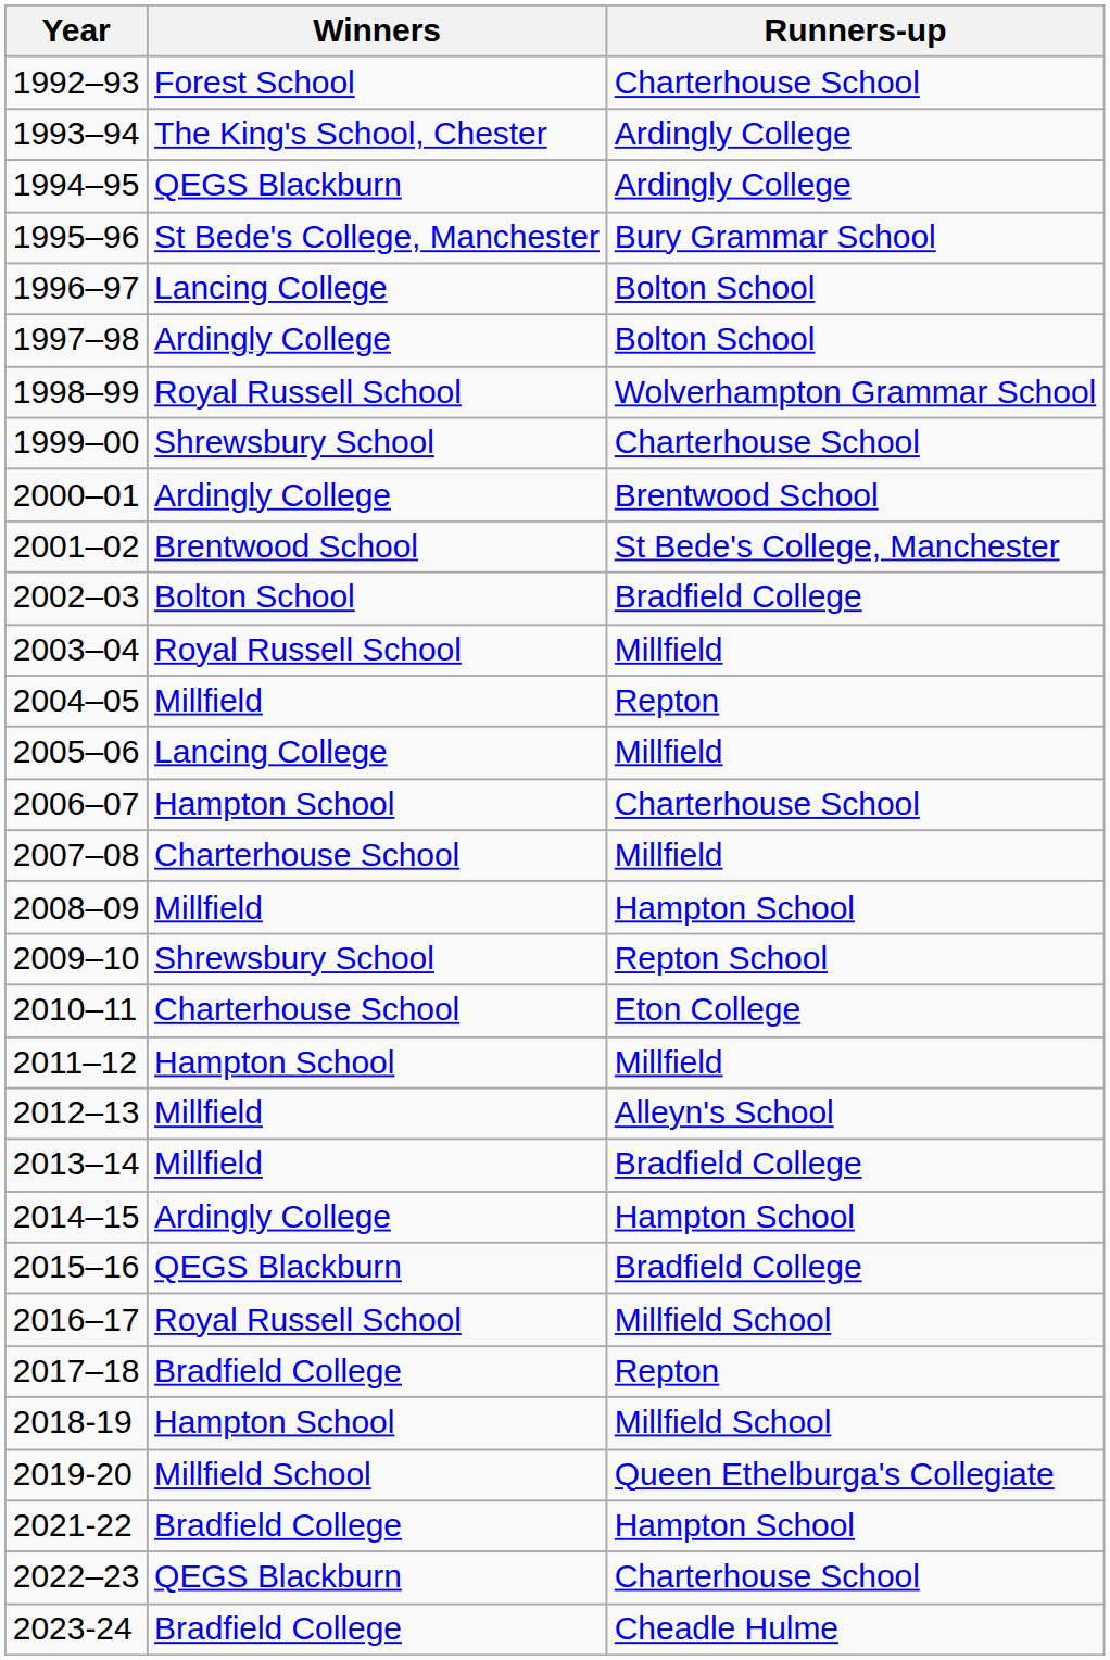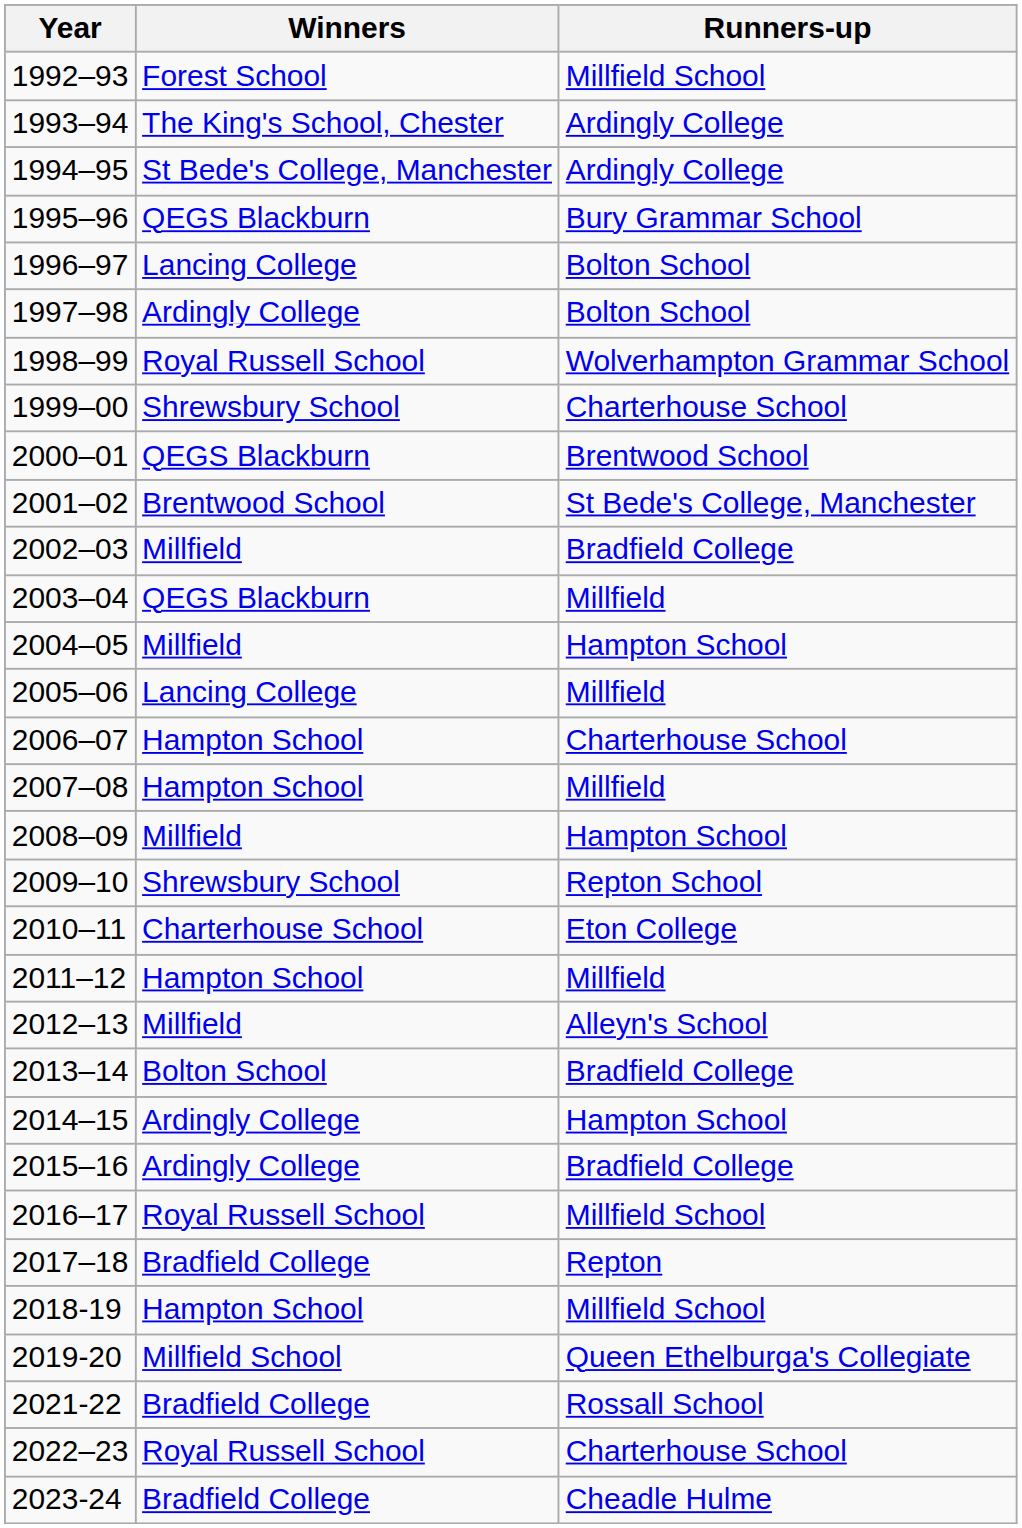 <table class="wikitable">
 <tr>
 <th>Year</th>
 <th>Winners</th>
 <th>Runners-up</th>
 </tr>
 <tr>
 <td>1992–93</td>
 <td><a href='#'>Forest School</a></td>
-<td><a href='#'>Charterhouse School</a></td>
+<td><a href='#'>Millfield School</a></td>
 </tr>
 <tr>
 <td>1993–94</td>
 <td><a href='#'>The King's School, Chester</a></td>
 <td><a href='#'>Ardingly College</a></td>
 </tr>
 <tr>
 <td>1994–95</td>
-<td><a href='#'>QEGS Blackburn</a></td>
+<td><a href='#'>St Bede's College, Manchester</a></td>
 <td><a href='#'>Ardingly College</a></td>
 </tr>
 <tr>
 <td>1995–96</td>
-<td><a href='#'>St Bede's College, Manchester</a></td>
+<td><a href='#'>QEGS Blackburn</a></td>
 <td><a href='#'>Bury Grammar School</a></td>
 </tr>
 <tr>
 <td>1996–97</td>
 <td><a href='#'>Lancing College</a></td>
 <td><a href='#'>Bolton School</a></td>
 </tr>
 <tr>
 <td>1997–98</td>
 <td><a href='#'>Ardingly College</a></td>
 <td><a href='#'>Bolton School</a></td>
 </tr>
 <tr>
 <td>1998–99</td>
 <td><a href='#'>Royal Russell School</a></td>
 <td><a href='#'>Wolverhampton Grammar School</a></td>
 </tr>
 <tr>
 <td>1999–00</td>
 <td><a href='#'>Shrewsbury School</a></td>
 <td><a href='#'>Charterhouse School</a></td>
 </tr>
 <tr>
 <td>2000–01</td>
-<td><a href='#'>Ardingly College</a></td>
+<td><a href='#'>QEGS Blackburn</a></td>
 <td><a href='#'>Brentwood School</a></td>
 </tr>
 <tr>
 <td>2001–02</td>
 <td><a href='#'>Brentwood School</a></td>
 <td><a href='#'>St Bede's College, Manchester</a></td>
 </tr>
 <tr>
 <td>2002–03</td>
-<td><a href='#'>Bolton School</a></td>
+<td><a href='#'>Millfield</a></td>
 <td><a href='#'>Bradfield College</a></td>
 </tr>
 <tr>
 <td>2003–04</td>
-<td><a href='#'>Royal Russell School</a></td>
+<td><a href='#'>QEGS Blackburn</a></td>
 <td><a href='#'>Millfield</a></td>
 </tr>
 <tr>
 <td>2004–05</td>
 <td><a href='#'>Millfield</a></td>
-<td><a href='#'>Repton</a></td>
+<td><a href='#'>Hampton School</a></td>
 </tr>
 <tr>
 <td>2005–06</td>
 <td><a href='#'>Lancing College</a></td>
 <td><a href='#'>Millfield</a></td>
 </tr>
 <tr>
 <td>2006–07</td>
 <td><a href='#'>Hampton School</a></td>
 <td><a href='#'>Charterhouse School</a></td>
 </tr>
 <tr>
 <td>2007–08</td>
-<td><a href='#'>Charterhouse School</a></td>
+<td><a href='#'>Hampton School</a></td>
 <td><a href='#'>Millfield</a></td>
 </tr>
 <tr>
 <td>2008–09</td>
 <td><a href='#'>Millfield</a></td>
 <td><a href='#'>Hampton School</a></td>
 </tr>
 <tr>
 <td>2009–10</td>
 <td><a href='#'>Shrewsbury School</a></td>
 <td><a href='#'>Repton School</a></td>
 </tr>
 <tr>
 <td>2010–11</td>
 <td><a href='#'>Charterhouse School</a></td>
 <td><a href='#'>Eton College</a></td>
 </tr>
 <tr>
 <td>2011–12</td>
 <td><a href='#'>Hampton School</a></td>
 <td><a href='#'>Millfield</a></td>
 </tr>
 <tr>
 <td>2012–13</td>
 <td><a href='#'>Millfield</a></td>
 <td><a href='#'>Alleyn's School</a></td>
 </tr>
 <tr>
 <td>2013–14</td>
-<td><a href='#'>Millfield</a></td>
+<td><a href='#'>Bolton School</a></td>
 <td><a href='#'>Bradfield College</a></td>
 </tr>
 <tr>
 <td>2014–15</td>
 <td><a href='#'>Ardingly College</a></td>
 <td><a href='#'>Hampton School</a></td>
 </tr>
 <tr>
 <td>2015–16</td>
-<td><a href='#'>QEGS Blackburn</a></td>
+<td><a href='#'>Ardingly College</a></td>
 <td><a href='#'>Bradfield College</a></td>
 </tr>
 <tr>
 <td>2016–17</td>
 <td><a href='#'>Royal Russell School</a></td>
 <td><a href='#'>Millfield School</a></td>
 </tr>
 <tr>
 <td>2017–18</td>
 <td><a href='#'>Bradfield College</a></td>
 <td><a href='#'>Repton</a></td>
 </tr>
 <tr>
 <td>2018-19</td>
 <td><a href='#'>Hampton School</a></td>
 <td><a href='#'>Millfield School</a></td>
 </tr>
 <tr>
 <td>2019-20</td>
 <td><a href='#'>Millfield School</a></td>
 <td><a href='#'>Queen Ethelburga's Collegiate</a></td>
 </tr>
 <tr>
 <td>2021-22</td>
 <td><a href='#'>Bradfield College</a></td>
-<td><a href='#'>Hampton School</a></td>
+<td><a href='#'>Rossall School</a></td>
 </tr>
 <tr>
 <td>2022–23</td>
-<td><a href='#'>QEGS Blackburn</a></td>
+<td><a href='#'>Royal Russell School</a></td>
 <td><a href='#'>Charterhouse School</a></td>
 </tr>
 <tr>
 <td>2023-24</td>
 <td><a href='#'>Bradfield College</a></td>
 <td><a href='#'>Cheadle Hulme</a></td>
 </tr>
 </table>
